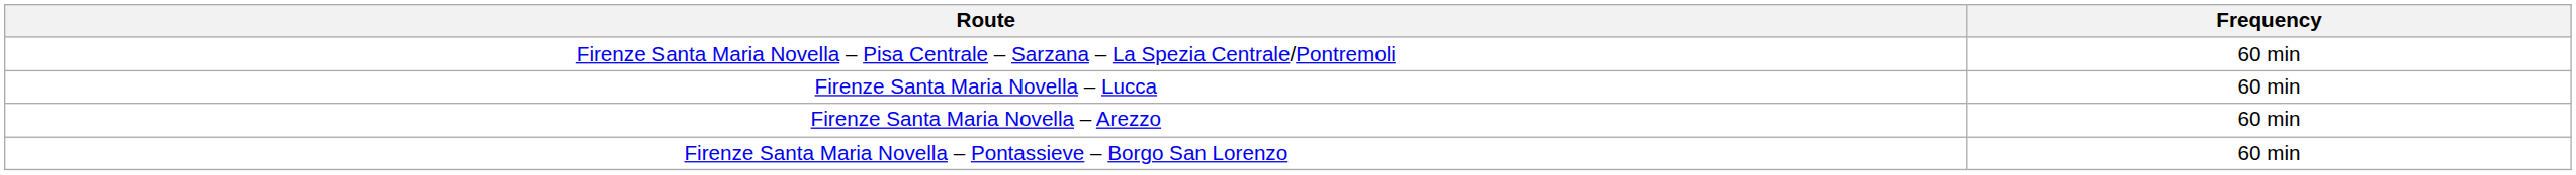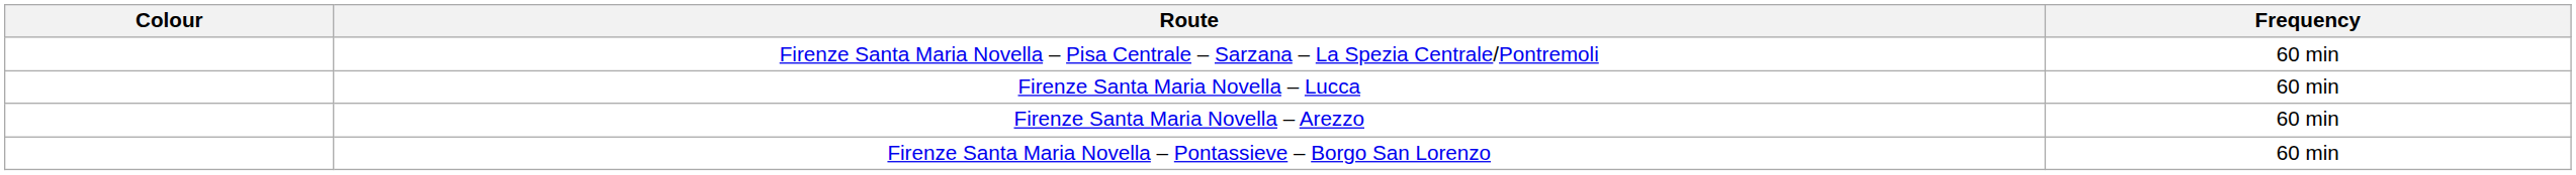 <table class="wikitable" style="text-align:center;">
 <tr ---- bgcolor=#F8F8FF>
+<th width=5%>Colour</th>
 <th width=26%>Route</th>
 <th width=8%>Frequency</th>
 </tr>
 <tr ---- bgcolor="#FFFFFF">
+<td></td>
 <td><a href='#'>Firenze Santa Maria Novella</a> – <a href='#'>Pisa Centrale</a> – <a href='#'>Sarzana</a> – <a href='#'>La Spezia Centrale</a>/<a href='#'>Pontremoli</a></td>
 <td>60 min</td>
 </tr>
 <tr ---- bgcolor="#FFFFFF">
+<td></td>
 <td><a href='#'>Firenze Santa Maria Novella</a> – <a href='#'>Lucca</a></td>
 <td>60 min</td>
 </tr>
 <tr ---- bgcolor="#FFFFFF">
+<td></td>
 <td><a href='#'>Firenze Santa Maria Novella</a> – <a href='#'>Arezzo</a></td>
 <td>60 min</td>
 </tr>
 <tr ---- bgcolor="#FFFFFF">
+<td></td>
 <td><a href='#'>Firenze Santa Maria Novella</a> – <a href='#'>Pontassieve</a> – <a href='#'>Borgo San Lorenzo</a></td>
 <td>60 min</td>
 </tr>
 </table>
